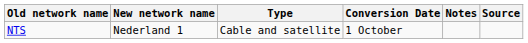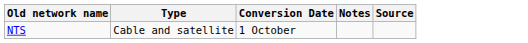 <table class="wikitable">
 <tr>
 <th>Old network name</th>
-<th>New network name</th>
 <th>Type</th>
 <th>Conversion Date</th>
 <th>Notes</th>
 <th>Source</th>
 </tr>
 <tr>
 <td><a href='#'>NTS</a></td>
-<td>Nederland 1</td>
 <td>Cable and satellite</td>
 <td>1 October</td>
 <td></td>
 <td></td>
 </tr>
 </table>
